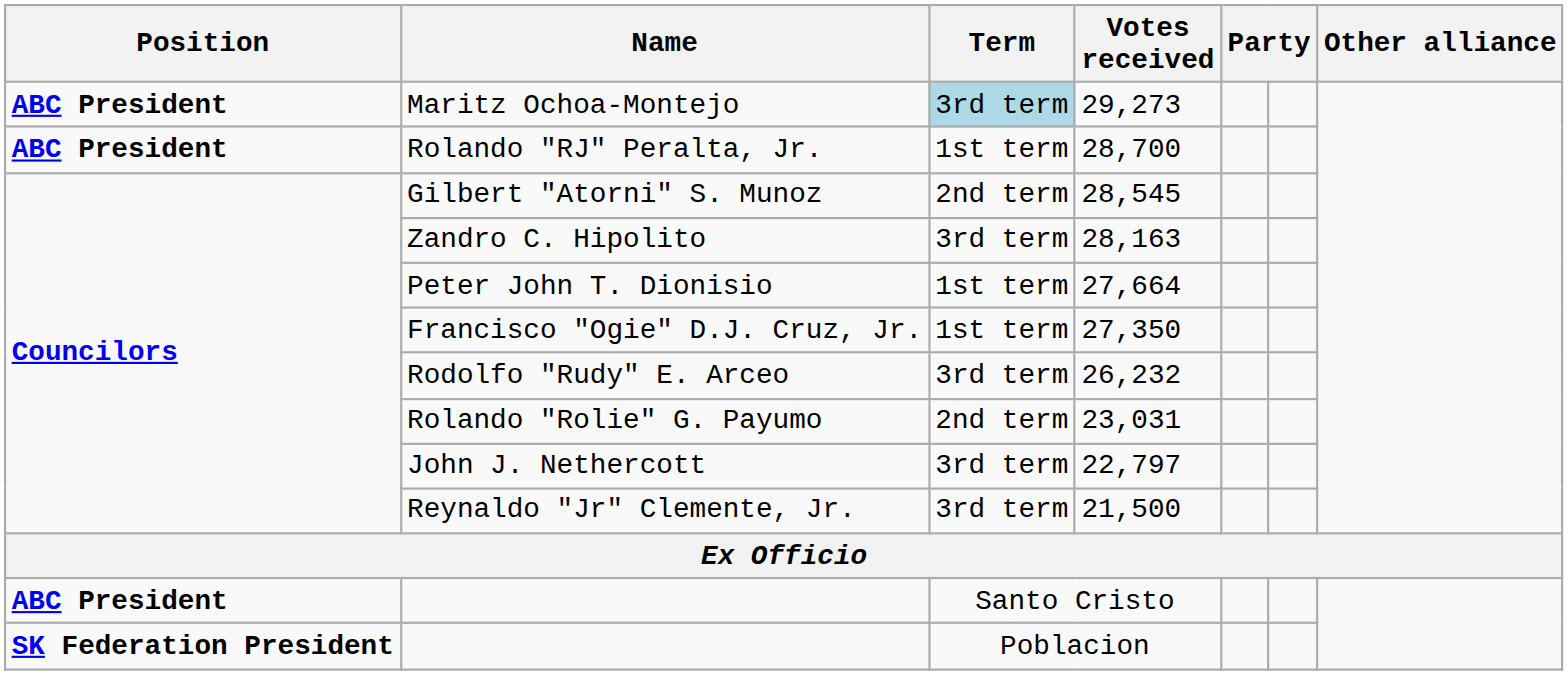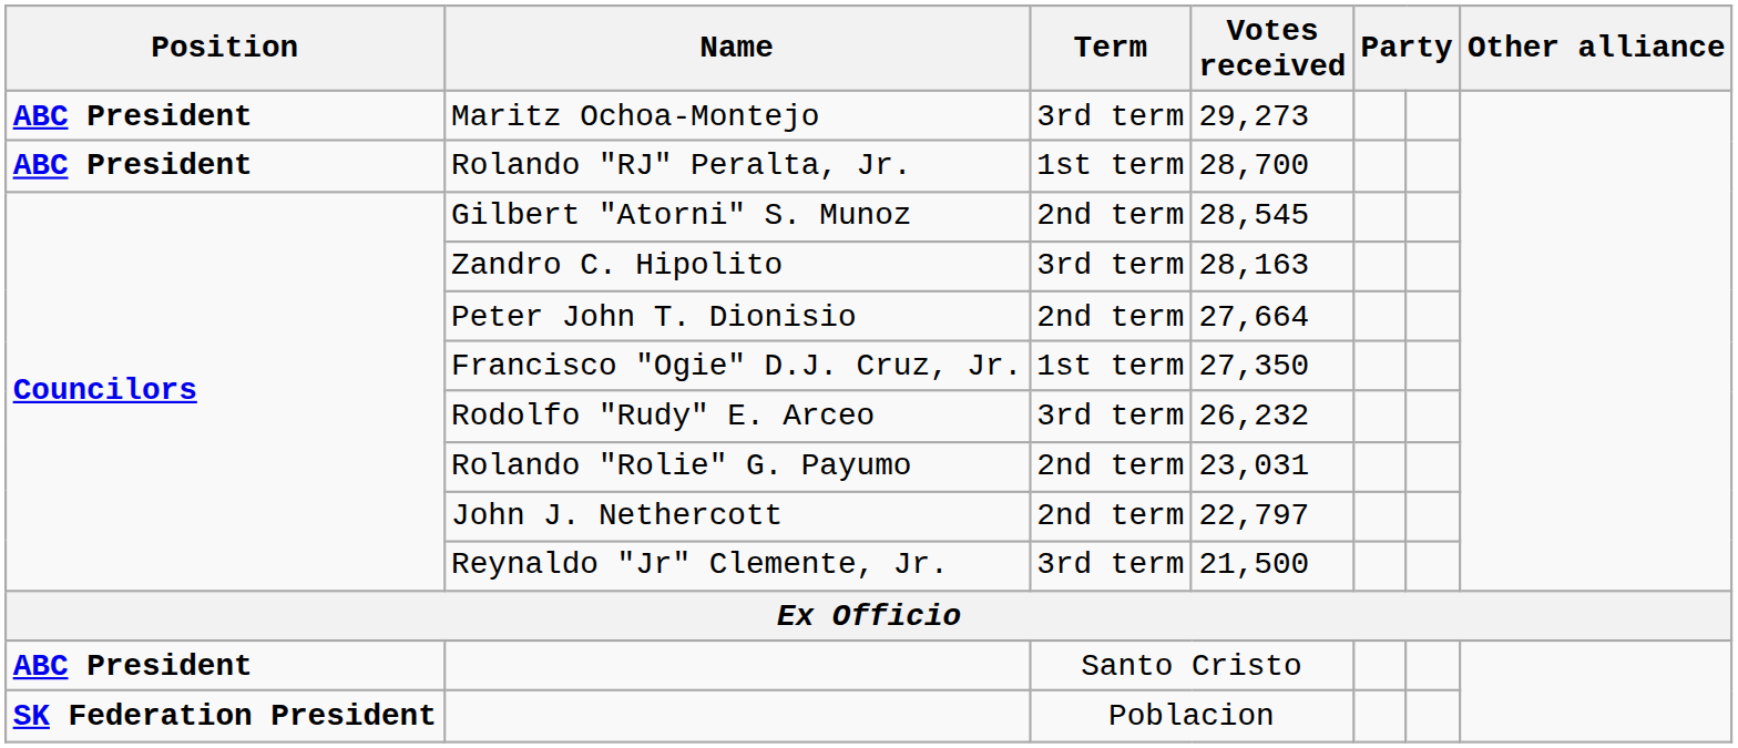 <table class=wikitable>
 <tr>
 <th>Position</th>
 <th>Name</th>
 <th>Term</th>
 <th>Votes<br>received</th>
 <th colspan="2">Party</th>
 <th>Other alliance</th>
 </tr>
 <tr>
 <td><strong><a href='#'>ABC</a> President</strong></td>
 <td>Maritz Ochoa-Montejo</td>
-<td style="background: lightblue;">3rd term</td>
+<td>3rd term</td>
 <td>29,273</td>
 <td></td>
 <td></td>
 </tr>
 <tr>
 <td><strong><a href='#'>ABC</a> President</strong></td>
 <td>Rolando "RJ" Peralta, Jr.</td>
 <td>1st term</td>
 <td>28,700</td>
 <td></td>
 <td></td>
 </tr>
 <tr>
 <td rowspan="8"><strong><a href='#'>Councilors</a></strong></td>
 <td>Gilbert "Atorni" S. Munoz</td>
 <td>2nd term</td>
 <td>28,545</td>
 <td></td>
 <td></td>
 </tr>
 <tr>
 <td>Zandro C. Hipolito</td>
 <td>3rd term</td>
 <td>28,163</td>
 <td></td>
 <td></td>
 </tr>
 <tr>
 <td>Peter John T. Dionisio</td>
-<td>1st term</td>
+<td>2nd term</td>
 <td>27,664</td>
 <td></td>
 <td></td>
 </tr>
 <tr>
 <td>Francisco "Ogie" D.J. Cruz, Jr.</td>
 <td>1st term</td>
 <td>27,350</td>
 <td></td>
 <td></td>
 </tr>
 <tr>
 <td>Rodolfo "Rudy" E. Arceo</td>
 <td>3rd term</td>
 <td>26,232</td>
 <td></td>
 <td></td>
 </tr>
 <tr>
 <td>Rolando "Rolie" G. Payumo</td>
 <td>2nd term</td>
 <td>23,031</td>
 <td></td>
 <td></td>
 </tr>
 <tr>
 <td>John J. Nethercott</td>
-<td>3rd term</td>
+<td>2nd term</td>
 <td>22,797</td>
 <td></td>
 <td></td>
 </tr>
 <tr>
 <td>Reynaldo "Jr" Clemente, Jr.</td>
 <td>3rd term</td>
 <td>21,500</td>
 <td></td>
 <td></td>
 </tr>
 <tr>
 <th colspan="7"><em>Ex Officio</em></th>
 </tr>
 <tr>
 <td><strong><a href='#'>ABC</a> President</strong></td>
 <td></td>
 <td colspan="2" style="text-align: center;">Santo Cristo</td>
 <td></td>
 <td></td>
 </tr>
 <tr>
 <td><strong><a href='#'>SK</a> Federation President</strong></td>
 <td></td>
 <td colspan="2" style="text-align: center;">Poblacion</td>
 <td></td>
 <td></td>
 </tr>
 </table>
